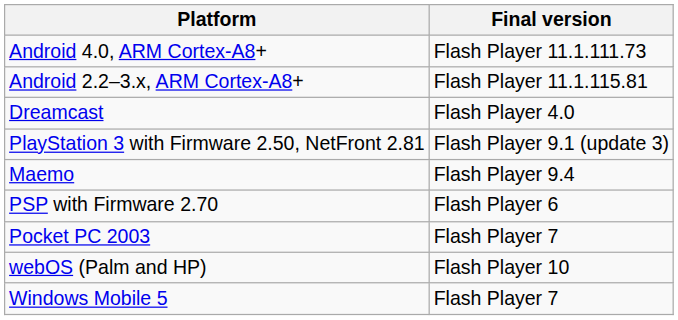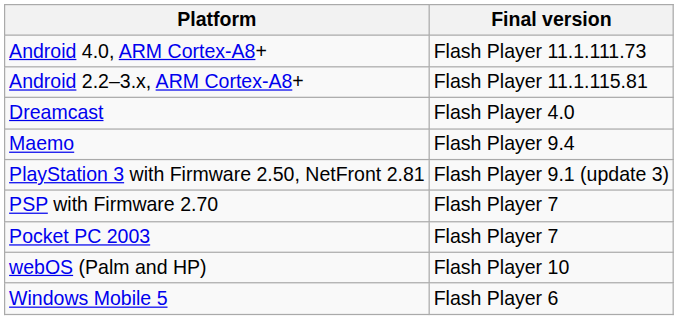 <table class="wikitable sortable">
 <tr>
 <th>Platform</th>
 <th>Final version</th>
 </tr>
 <tr>
 <td><a href='#'>Android</a> 4.0, <a href='#'>ARM Cortex-A8</a>+</td>
 <td>Flash Player 11.1.111.73</td>
 </tr>
 <tr>
 <td><a href='#'>Android</a> 2.2–3.x, <a href='#'>ARM Cortex-A8</a>+</td>
 <td>Flash Player 11.1.115.81</td>
 </tr>
 <tr>
 <td><a href='#'>Dreamcast</a></td>
 <td>Flash Player 4.0</td>
 </tr>
 <tr>
+<td><a href='#'>Maemo</a></td>
+<td>Flash Player 9.4</td>
+</tr>
+<tr>
 <td><a href='#'>PlayStation 3</a> with Firmware 2.50, NetFront 2.81</td>
 <td>Flash Player 9.1 (update 3)</td>
 </tr>
 <tr>
-<td><a href='#'>Maemo</a></td>
-<td>Flash Player 9.4</td>
-</tr>
-<tr>
 <td><a href='#'>PSP</a> with Firmware 2.70</td>
-<td>Flash Player 6</td>
+<td>Flash Player 7</td>
 </tr>
 <tr>
 <td><a href='#'>Pocket PC 2003</a></td>
 <td>Flash Player 7</td>
 </tr>
 <tr>
 <td><a href='#'>webOS</a> (Palm and HP)</td>
 <td>Flash Player 10</td>
 </tr>
 <tr>
 <td><a href='#'>Windows Mobile 5</a></td>
-<td>Flash Player 7</td>
+<td>Flash Player 6</td>
 </tr>
 </table>
